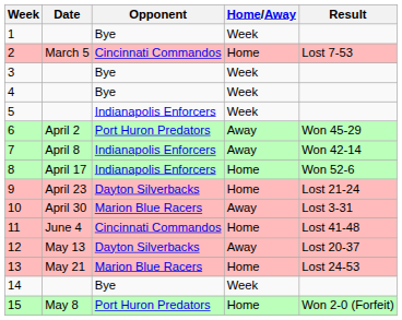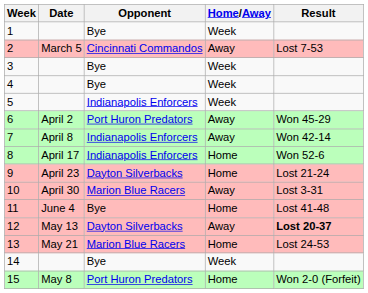 <table class="wikitable">
 <tr>
 <th>Week</th>
 <th>Date</th>
 <th>Opponent</th>
 <th><a href='#'>Home</a>/<a href='#'>Away</a></th>
 <th>Result</th>
 </tr>
 <tr>
 <td>1</td>
 <td></td>
 <td>Bye</td>
 <td>Week</td>
 <td></td>
 </tr>
 <tr bgcolor="#ffbbbb">
 <td>2</td>
 <td>March 5</td>
 <td><a href='#'>Cincinnati Commandos</a></td>
-<td>Home</td>
+<td>Away</td>
 <td>Lost 7-53</td>
 </tr>
 <tr>
 <td>3</td>
 <td></td>
 <td>Bye</td>
 <td>Week</td>
 <td></td>
 </tr>
 <tr>
 <td>4</td>
 <td></td>
 <td>Bye</td>
 <td>Week</td>
 <td></td>
 </tr>
 <tr>
 <td>5</td>
 <td></td>
 <td><a href='#'>Indianapolis Enforcers</a></td>
 <td>Week</td>
 <td></td>
 </tr>
 <tr bgcolor="#bbffbb">
 <td>6</td>
 <td>April 2</td>
 <td><a href='#'>Port Huron Predators</a></td>
 <td>Away</td>
 <td>Won 45-29</td>
 </tr>
 <tr bgcolor="#bbffbb">
 <td>7</td>
 <td>April 8</td>
 <td><a href='#'>Indianapolis Enforcers</a></td>
 <td>Away</td>
 <td>Won 42-14</td>
 </tr>
 <tr bgcolor="#bbffbb">
 <td>8</td>
 <td>April 17</td>
 <td><a href='#'>Indianapolis Enforcers</a></td>
 <td>Home</td>
 <td>Won 52-6</td>
 </tr>
 <tr bgcolor="#ffbbbb">
 <td>9</td>
 <td>April 23</td>
 <td><a href='#'>Dayton Silverbacks</a></td>
 <td>Home</td>
 <td>Lost 21-24</td>
 </tr>
 <tr bgcolor="#ffbbbb">
 <td>10</td>
 <td>April 30</td>
 <td><a href='#'>Marion Blue Racers</a></td>
 <td>Away</td>
 <td>Lost 3-31</td>
 </tr>
 <tr bgcolor="#ffbbbb">
 <td>11</td>
 <td>June 4</td>
-<td><a href='#'>Cincinnati Commandos</a></td>
+<td>Bye</td>
 <td>Home</td>
 <td>Lost 41-48</td>
 </tr>
 <tr bgcolor="#ffbbbb">
 <td>12</td>
 <td>May 13</td>
 <td><a href='#'>Dayton Silverbacks</a></td>
 <td>Away</td>
-<td>Lost 20-37</td>
+<td><strong>Lost 20-37</strong></td>
 </tr>
 <tr bgcolor="#ffbbbb">
 <td>13</td>
 <td>May 21</td>
 <td><a href='#'>Marion Blue Racers</a></td>
 <td>Home</td>
 <td>Lost 24-53</td>
 </tr>
 <tr>
 <td>14</td>
 <td></td>
 <td>Bye</td>
 <td>Week</td>
 <td></td>
 </tr>
 <tr bgcolor="#bbffbb">
 <td>15</td>
 <td>May 8</td>
 <td><a href='#'>Port Huron Predators</a></td>
 <td>Home</td>
 <td>Won 2-0 (Forfeit)</td>
 </tr>
 </table>
